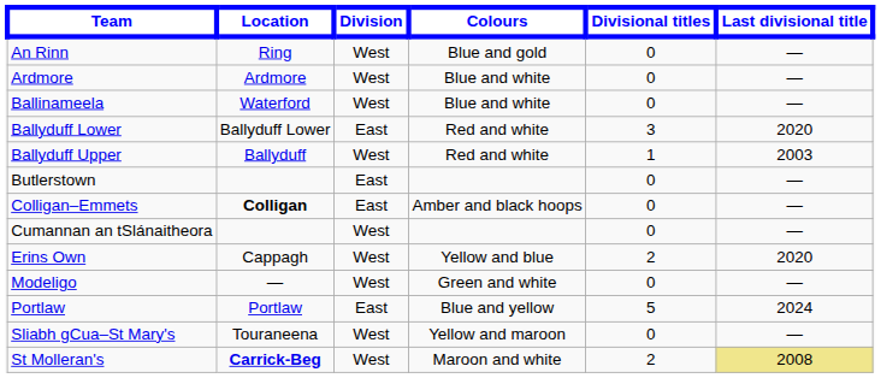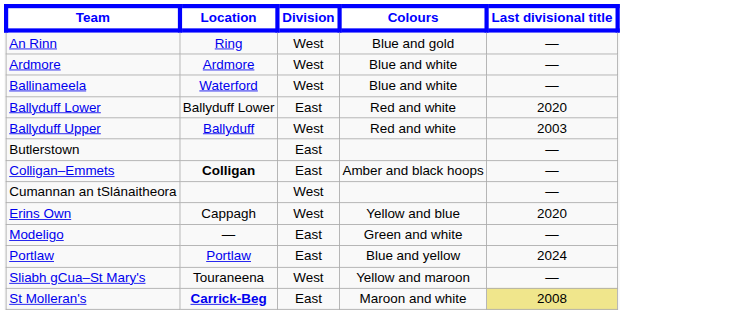 <table class="wikitable sortable" style="text-align:center;">
 <tr>
 <th style="background:white;color:blue; border:5px solid blue">Team</th>
 <th style="background:white;color:blue; border:5px solid blue">Location</th>
 <th style="background:white;color:blue; border:5px solid blue">Division</th>
 <th style="background:white;color:blue; border:5px solid blue">Colours</th>
-<th style="background:white;color:blue; border:5px solid blue">Divisional titles</th>
 <th style="background:white;color:blue; border:5px solid blue">Last divisional title</th>
 </tr>
 <tr>
 <td style="text-align:left;"> <a href='#'>An Rinn</a></td>
 <td><a href='#'>Ring</a></td>
 <td>West</td>
 <td>Blue and gold</td>
-<td>0</td>
 <td>—</td>
 </tr>
 <tr>
 <td style="text-align:left;"> <a href='#'>Ardmore</a></td>
 <td><a href='#'>Ardmore</a></td>
 <td>West</td>
 <td>Blue and white</td>
-<td>0</td>
 <td>—</td>
 </tr>
 <tr>
 <td style="text-align:left;"> <a href='#'>Ballinameela</a></td>
 <td><a href='#'>Waterford</a></td>
 <td>West</td>
 <td>Blue and white</td>
-<td>0</td>
 <td>—</td>
 </tr>
 <tr>
 <td style="text-align:left;"> <a href='#'>Ballyduff Lower</a></td>
 <td>Ballyduff Lower</td>
 <td>East</td>
 <td>Red and white</td>
-<td>3</td>
 <td>2020</td>
 </tr>
 <tr>
 <td style="text-align:left;"> <a href='#'>Ballyduff Upper</a></td>
 <td><a href='#'>Ballyduff</a></td>
 <td>West</td>
 <td>Red and white</td>
-<td>1</td>
 <td>2003</td>
 </tr>
 <tr>
 <td style="text-align:left;"> Butlerstown</td>
 <td></td>
 <td>East</td>
 <td></td>
-<td>0</td>
 <td>—</td>
 </tr>
 <tr>
 <td style="text-align:left;"> <a href='#'>Colligan–Emmets</a></td>
 <td><strong>Colligan</strong></td>
 <td>East</td>
 <td>Amber and black hoops</td>
-<td>0</td>
 <td>—</td>
 </tr>
 <tr>
 <td style="text-align:left;">Cumannan an tSlánaitheora</td>
 <td></td>
 <td>West</td>
 <td></td>
-<td>0</td>
 <td>—</td>
 </tr>
 <tr>
 <td style="text-align:left;"> <a href='#'>Erins Own</a></td>
 <td>Cappagh</td>
 <td>West</td>
 <td>Yellow and blue</td>
-<td>2</td>
 <td>2020</td>
 </tr>
 <tr>
 <td style="text-align:left;"> <a href='#'>Modeligo</a></td>
 <td>—</td>
-<td>West</td>
+<td>East</td>
 <td>Green and white</td>
-<td>0</td>
 <td>—</td>
 </tr>
 <tr>
 <td style="text-align:left;"> <a href='#'>Portlaw</a></td>
 <td><a href='#'>Portlaw</a></td>
 <td>East</td>
 <td>Blue and yellow</td>
-<td>5</td>
 <td>2024</td>
 </tr>
 <tr>
 <td style="text-align:left;"> <a href='#'>Sliabh gCua–St Mary's</a></td>
 <td>Touraneena</td>
 <td>West</td>
 <td>Yellow and maroon</td>
-<td>0</td>
 <td>—</td>
 </tr>
 <tr>
 <td style="text-align:left;"> <a href='#'>St Molleran's</a></td>
 <td><strong><a href='#'>Carrick-Beg</a></strong></td>
-<td>West</td>
+<td>East</td>
 <td>Maroon and white</td>
-<td>2</td>
 <td style="background: khaki;">2008</td>
 </tr>
 </table>
